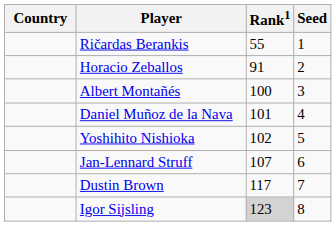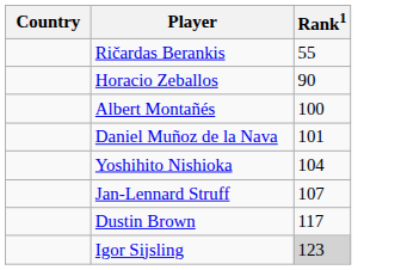 <table class="sortable wikitable">
 <tr>
 <th width="70">Country</th>
 <th width="175">Player</th>
 <th>Rank<sup>1</sup></th>
-<th>Seed</th>
 </tr>
 <tr>
 <td></td>
 <td><a href='#'>Ričardas Berankis</a></td>
 <td>55</td>
-<td>1</td>
 </tr>
 <tr>
 <td></td>
 <td><a href='#'>Horacio Zeballos</a></td>
-<td>91</td>
-<td>2</td>
+<td>90</td>
 </tr>
 <tr>
 <td></td>
 <td><a href='#'>Albert Montañés</a></td>
 <td>100</td>
-<td>3</td>
 </tr>
 <tr>
 <td></td>
 <td><a href='#'>Daniel Muñoz de la Nava</a></td>
 <td>101</td>
-<td>4</td>
 </tr>
 <tr>
 <td></td>
 <td><a href='#'>Yoshihito Nishioka</a></td>
-<td>102</td>
-<td>5</td>
+<td>104</td>
 </tr>
 <tr>
 <td></td>
 <td><a href='#'>Jan-Lennard Struff</a></td>
 <td>107</td>
-<td>6</td>
 </tr>
 <tr>
 <td></td>
 <td><a href='#'>Dustin Brown</a></td>
 <td>117</td>
-<td>7</td>
 </tr>
 <tr>
 <td></td>
 <td><a href='#'>Igor Sijsling</a></td>
 <td style="background: lightgrey;">123</td>
-<td>8</td>
 </tr>
 </table>
